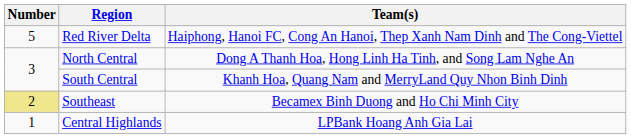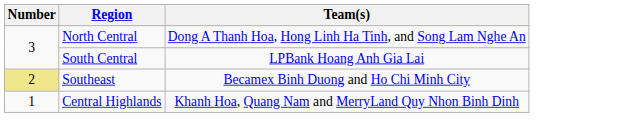 <table class="wikitable" style="text-align:center">
 <tr>
 <th>Number</th>
 <th><a href='#'>Region</a></th>
 <th>Team(s)</th>
-</tr>
-<tr>
-<td rowspan="1">5</td>
-<td align="left"><a href='#'>Red River Delta</a></td>
-<td><a href='#'>Haiphong</a>, <a href='#'>Hanoi FC</a>, <a href='#'>Cong An Hanoi</a>, <a href='#'>Thep Xanh Nam Dinh</a> and <a href='#'>The Cong-Viettel</a></td>
 </tr>
 <tr>
 <td rowspan="2">3</td>
 <td align="left"><a href='#'>North Central</a></td>
 <td><a href='#'>Dong A Thanh Hoa</a>, <a href='#'>Hong Linh Ha Tinh</a>, and <a href='#'>Song Lam Nghe An</a></td>
 </tr>
 <tr>
 <td align="left"><a href='#'>South Central</a></td>
-<td><a href='#'>Khanh Hoa</a>, <a href='#'>Quang Nam</a> and <a href='#'>MerryLand Quy Nhon Binh Dinh</a></td>
+<td><a href='#'>LPBank Hoang Anh Gia Lai</a></td>
 </tr>
 <tr>
 <td rowspan="1" style="background: khaki;">2</td>
 <td align="left"><a href='#'>Southeast</a></td>
 <td><a href='#'>Becamex Binh Duong</a> and <a href='#'>Ho Chi Minh City</a></td>
 </tr>
 <tr>
 <td rowspan="2">1</td>
 <td align="left"><a href='#'>Central Highlands</a></td>
-<td><a href='#'>LPBank Hoang Anh Gia Lai</a></td>
+<td><a href='#'>Khanh Hoa</a>, <a href='#'>Quang Nam</a> and <a href='#'>MerryLand Quy Nhon Binh Dinh</a></td>
 </tr>
 </table>
